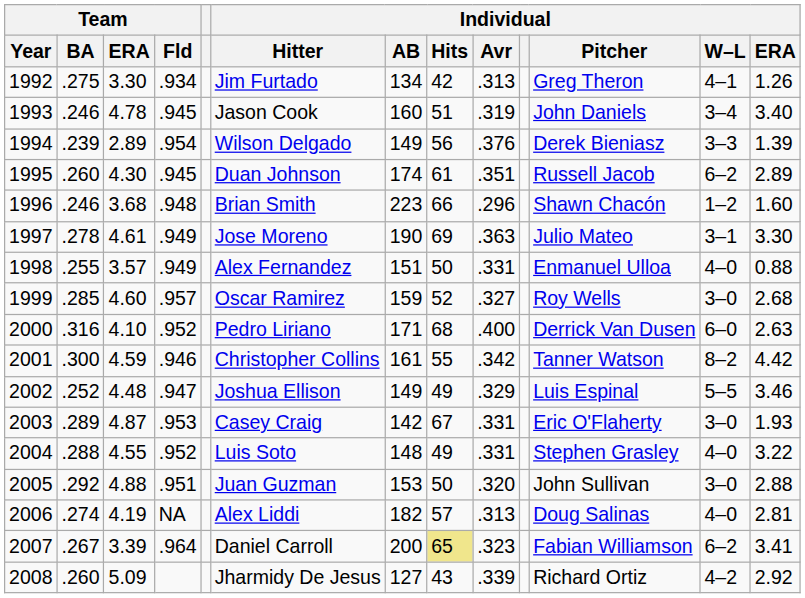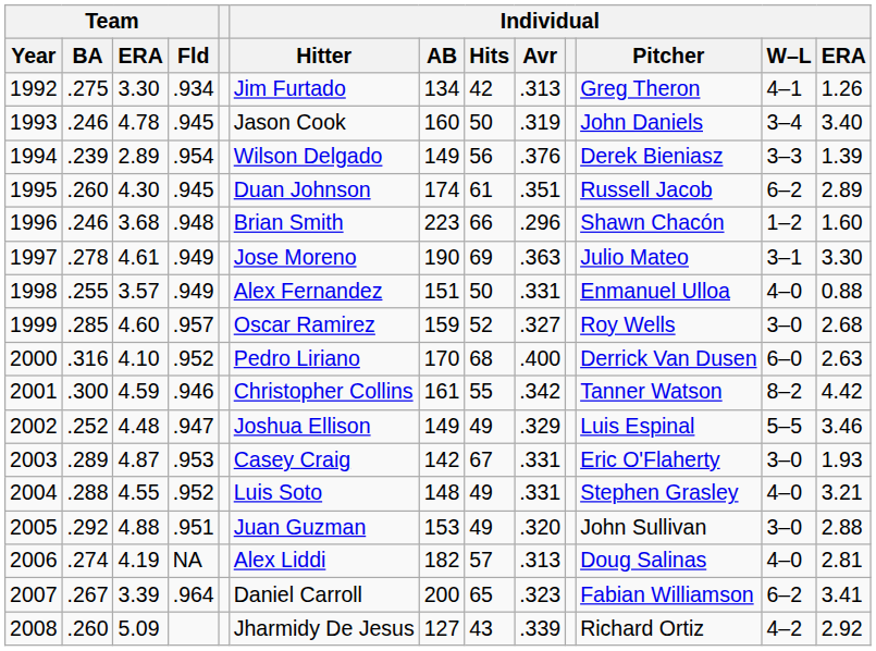 <table class="wikitable">
 <tr style="text-align:center; background:#e5e5e5;">
 <th colspan=4>Team</th>
 <th></th>
 <th colspan=9>Individual</th>
 </tr>
 <tr style="text-align:center; background:#f2f2f2;">
 <th>Year</th>
 <th>BA</th>
 <th>ERA</th>
 <th>Fld</th>
 <th></th>
 <th>Hitter</th>
 <th>AB</th>
 <th>Hits</th>
 <th>Avr</th>
 <th></th>
 <th>Pitcher</th>
 <th>W–L</th>
 <th>ERA</th>
 </tr>
 <tr>
 <td>1992</td>
 <td>.275</td>
 <td>3.30</td>
 <td>.934</td>
 <td></td>
 <td><a href='#'>Jim Furtado</a></td>
 <td>134</td>
 <td>42</td>
 <td>.313</td>
 <td></td>
 <td><a href='#'>Greg Theron</a></td>
 <td>4–1</td>
 <td>1.26</td>
 </tr>
 <tr>
 <td>1993</td>
 <td>.246</td>
 <td>4.78</td>
 <td>.945</td>
 <td></td>
 <td>Jason Cook</td>
 <td>160</td>
-<td>51</td>
+<td>50</td>
 <td>.319</td>
 <td></td>
 <td><a href='#'>John Daniels</a></td>
 <td>3–4</td>
 <td>3.40</td>
 </tr>
 <tr>
 <td>1994</td>
 <td>.239</td>
 <td>2.89</td>
 <td>.954</td>
 <td></td>
 <td><a href='#'>Wilson Delgado</a></td>
 <td>149</td>
 <td>56</td>
 <td>.376</td>
 <td></td>
 <td><a href='#'>Derek Bieniasz</a></td>
 <td>3–3</td>
 <td>1.39</td>
 </tr>
 <tr>
 <td>1995</td>
 <td>.260</td>
 <td>4.30</td>
 <td>.945</td>
 <td></td>
 <td><a href='#'>Duan Johnson</a></td>
 <td>174</td>
 <td>61</td>
 <td>.351</td>
 <td></td>
 <td><a href='#'>Russell Jacob</a></td>
 <td>6–2</td>
 <td>2.89</td>
 </tr>
 <tr>
 <td>1996</td>
 <td>.246</td>
 <td>3.68</td>
 <td>.948</td>
 <td></td>
 <td><a href='#'>Brian Smith</a></td>
 <td>223</td>
 <td>66</td>
 <td>.296</td>
 <td></td>
 <td><a href='#'>Shawn Chacón</a></td>
 <td>1–2</td>
 <td>1.60</td>
 </tr>
 <tr>
 <td>1997</td>
 <td>.278</td>
 <td>4.61</td>
 <td>.949</td>
 <td></td>
 <td><a href='#'>Jose Moreno</a></td>
 <td>190</td>
 <td>69</td>
 <td>.363</td>
 <td></td>
 <td><a href='#'>Julio Mateo</a></td>
 <td>3–1</td>
 <td>3.30</td>
 </tr>
 <tr>
 <td>1998</td>
 <td>.255</td>
 <td>3.57</td>
 <td>.949</td>
 <td></td>
 <td><a href='#'>Alex Fernandez</a></td>
 <td>151</td>
 <td>50</td>
 <td>.331</td>
 <td></td>
 <td><a href='#'>Enmanuel Ulloa</a></td>
 <td>4–0</td>
 <td>0.88</td>
 </tr>
 <tr>
 <td>1999</td>
 <td>.285</td>
 <td>4.60</td>
 <td>.957</td>
 <td></td>
 <td><a href='#'>Oscar Ramirez</a></td>
 <td>159</td>
 <td>52</td>
 <td>.327</td>
 <td></td>
 <td><a href='#'>Roy Wells</a></td>
 <td>3–0</td>
 <td>2.68</td>
 </tr>
 <tr>
 <td>2000</td>
 <td>.316</td>
 <td>4.10</td>
 <td>.952</td>
 <td></td>
 <td><a href='#'>Pedro Liriano</a></td>
-<td>171</td>
+<td>170</td>
 <td>68</td>
 <td>.400</td>
 <td></td>
 <td><a href='#'>Derrick Van Dusen</a></td>
 <td>6–0</td>
 <td>2.63</td>
 </tr>
 <tr>
 <td>2001</td>
 <td>.300</td>
 <td>4.59</td>
 <td>.946</td>
 <td></td>
 <td><a href='#'>Christopher Collins</a></td>
 <td>161</td>
 <td>55</td>
 <td>.342</td>
 <td></td>
 <td><a href='#'>Tanner Watson</a></td>
 <td>8–2</td>
 <td>4.42</td>
 </tr>
 <tr>
 <td>2002</td>
 <td>.252</td>
 <td>4.48</td>
 <td>.947</td>
 <td></td>
 <td><a href='#'>Joshua Ellison</a></td>
 <td>149</td>
 <td>49</td>
 <td>.329</td>
 <td></td>
 <td><a href='#'>Luis Espinal</a></td>
 <td>5–5</td>
 <td>3.46</td>
 </tr>
 <tr>
 <td>2003</td>
 <td>.289</td>
 <td>4.87</td>
 <td>.953</td>
 <td></td>
 <td><a href='#'>Casey Craig</a></td>
 <td>142</td>
 <td>67</td>
 <td>.331</td>
 <td></td>
 <td><a href='#'>Eric O'Flaherty</a></td>
 <td>3–0</td>
 <td>1.93</td>
 </tr>
 <tr>
 <td>2004</td>
 <td>.288</td>
 <td>4.55</td>
 <td>.952</td>
 <td></td>
 <td><a href='#'>Luis Soto</a></td>
 <td>148</td>
 <td>49</td>
 <td>.331</td>
 <td></td>
 <td><a href='#'>Stephen Grasley</a></td>
 <td>4–0</td>
-<td>3.22</td>
+<td>3.21</td>
 </tr>
 <tr>
 <td>2005</td>
 <td>.292</td>
 <td>4.88</td>
 <td>.951</td>
 <td></td>
 <td><a href='#'>Juan Guzman</a></td>
 <td>153</td>
-<td>50</td>
+<td>49</td>
 <td>.320</td>
 <td></td>
 <td>John Sullivan</td>
 <td>3–0</td>
 <td>2.88</td>
 </tr>
 <tr>
 <td>2006</td>
 <td>.274</td>
 <td>4.19</td>
 <td>NA</td>
 <td></td>
 <td><a href='#'>Alex Liddi</a></td>
 <td>182</td>
 <td>57</td>
 <td>.313</td>
 <td></td>
 <td><a href='#'>Doug Salinas</a></td>
 <td>4–0</td>
 <td>2.81</td>
 </tr>
 <tr>
 <td>2007</td>
 <td>.267</td>
 <td>3.39</td>
 <td>.964</td>
 <td></td>
 <td>Daniel Carroll</td>
 <td>200</td>
-<td style="background: khaki;">65</td>
+<td>65</td>
 <td>.323</td>
 <td></td>
 <td><a href='#'>Fabian Williamson</a></td>
 <td>6–2</td>
 <td>3.41</td>
 </tr>
 <tr>
 <td>2008</td>
 <td>.260</td>
 <td>5.09</td>
 <td></td>
 <td></td>
 <td>Jharmidy De Jesus</td>
 <td>127</td>
 <td>43</td>
 <td>.339</td>
 <td></td>
 <td>Richard Ortiz</td>
 <td>4–2</td>
 <td>2.92</td>
 </tr>
 </table>
